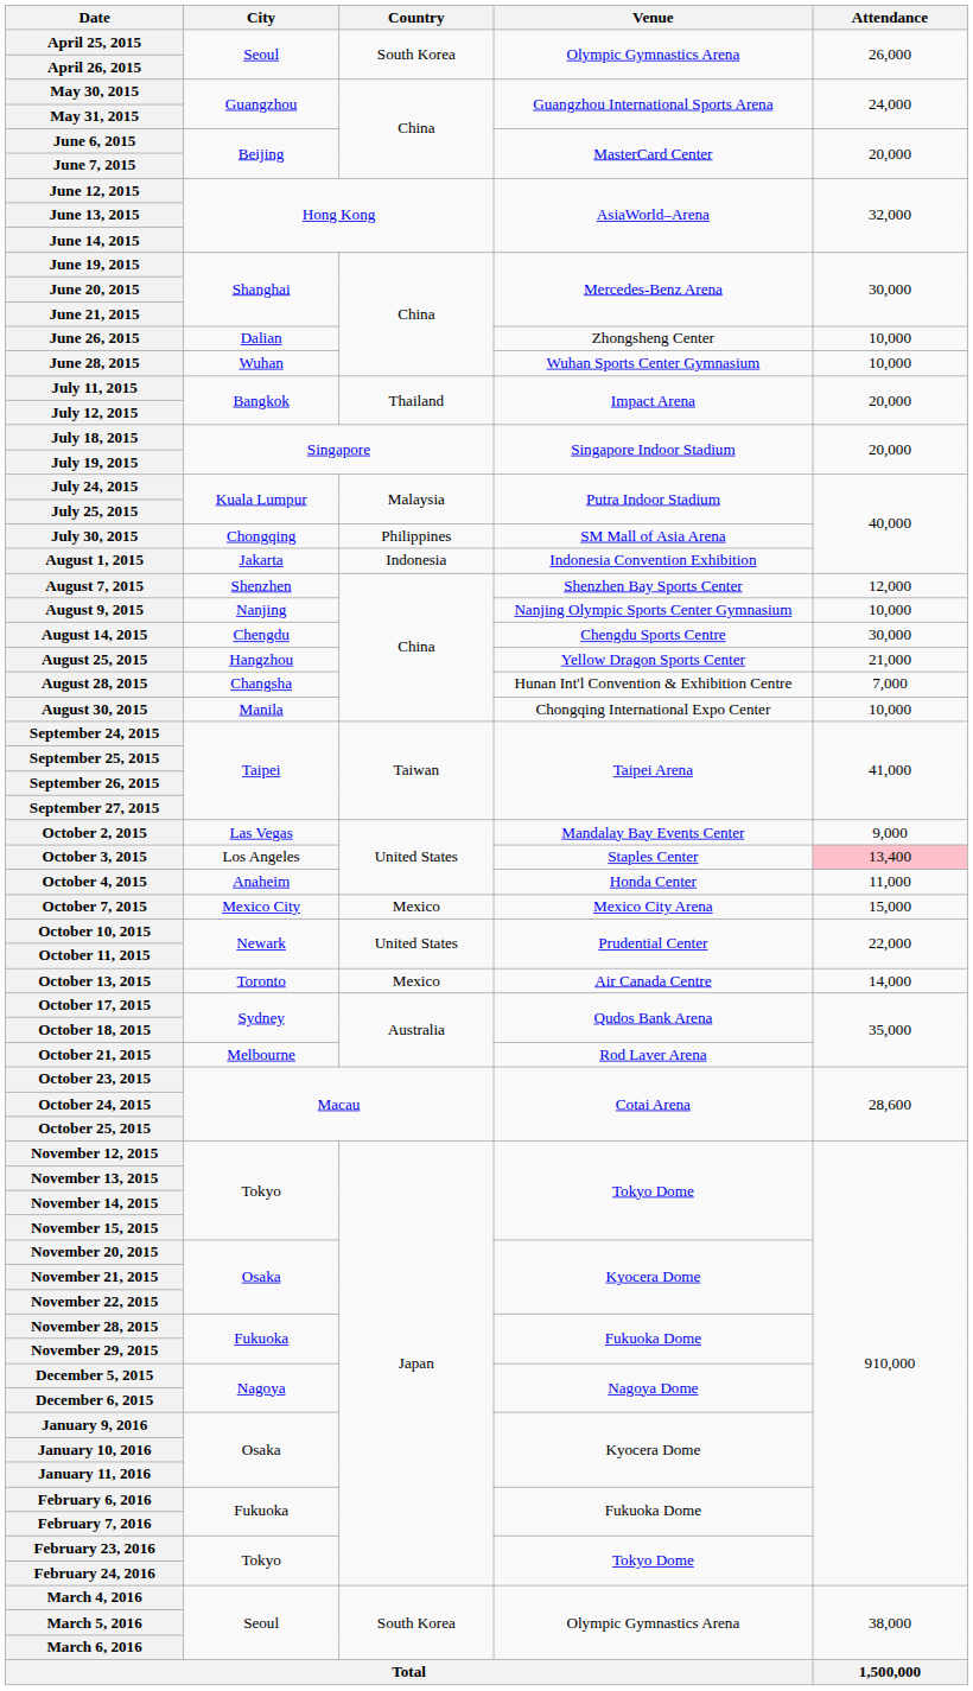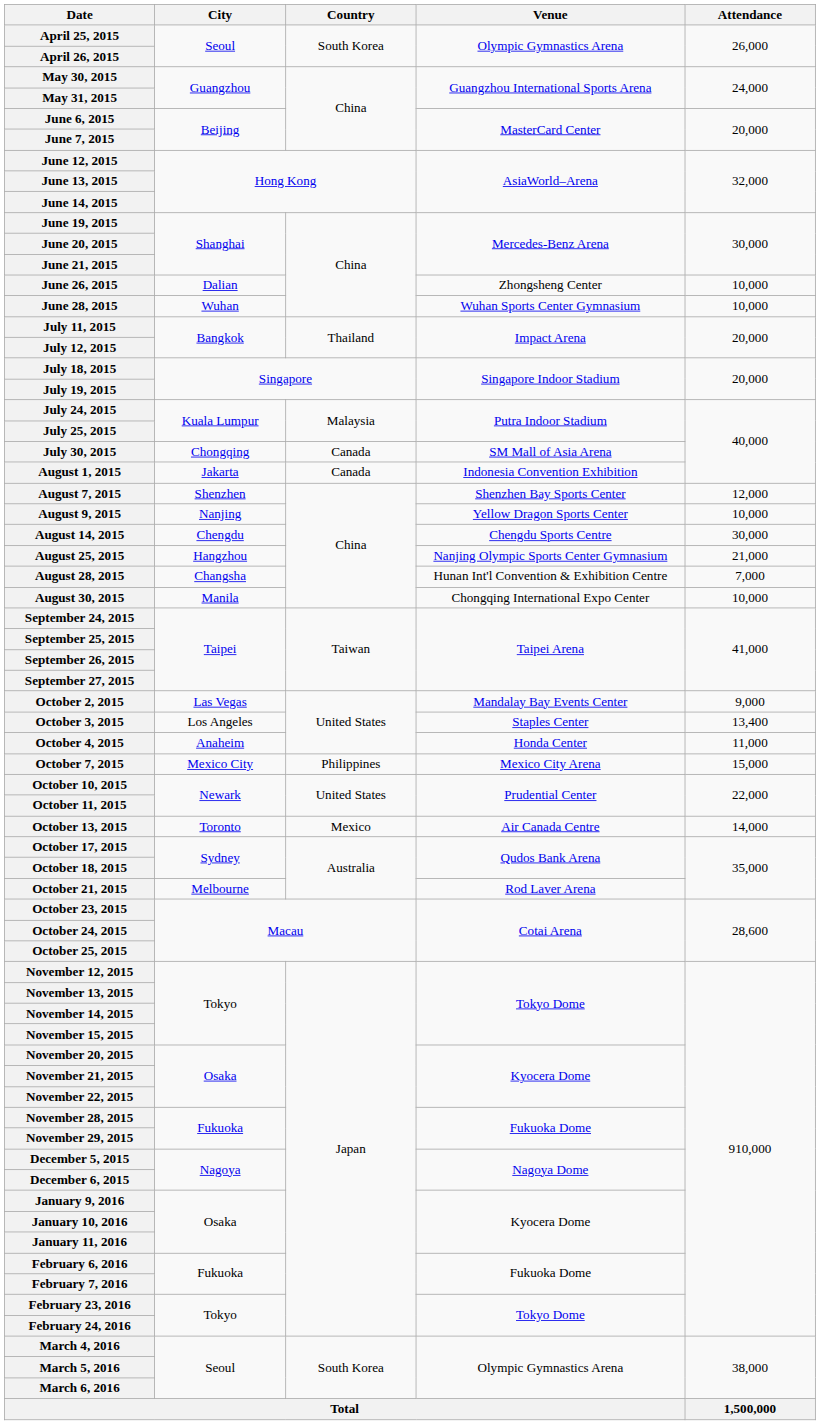 <table class="wikitable plainrowheaders" style="text-align:center;">
 <tr>
 <th scope="col" style="width:11em;">Date</th>
 <th scope="col" style="width:9.5em;">City</th>
 <th scope="col" style="width:9.5em;">Country</th>
 <th scope="col" style="width:20em;">Venue</th>
 <th scope="col" style="width:9.5em;">Attendance</th>
 </tr>
 <tr>
 <th scope="row">April 25, 2015</th>
 <td rowspan="2"><a href='#'>Seoul</a></td>
 <td rowspan="2">South Korea</td>
 <td rowspan="2"><a href='#'>Olympic Gymnastics Arena</a></td>
 <td rowspan="2">26,000</td>
 </tr>
 <tr>
 <th scope="row">April 26, 2015</th>
 </tr>
 <tr>
 <th scope="row">May 30, 2015</th>
 <td rowspan="2"><a href='#'>Guangzhou</a></td>
 <td rowspan="4">China</td>
 <td rowspan="2"><a href='#'>Guangzhou International Sports Arena</a></td>
 <td rowspan="2">24,000</td>
 </tr>
 <tr>
 <th scope="row">May 31, 2015</th>
 </tr>
 <tr>
 <th scope="row">June 6, 2015</th>
 <td rowspan="2"><a href='#'>Beijing</a></td>
 <td rowspan="2"><a href='#'>MasterCard Center</a></td>
 <td rowspan="2">20,000</td>
 </tr>
 <tr>
 <th scope="row">June 7, 2015</th>
 </tr>
 <tr>
 <th scope="row">June 12, 2015</th>
 <td colspan="2" rowspan="3"><a href='#'>Hong Kong</a></td>
 <td rowspan="3"><a href='#'>AsiaWorld–Arena</a></td>
 <td rowspan="3">32,000</td>
 </tr>
 <tr>
 <th scope="row">June 13, 2015</th>
 </tr>
 <tr>
 <th scope="row">June 14, 2015</th>
 </tr>
 <tr>
 <th scope="row">June 19, 2015</th>
 <td rowspan="3"><a href='#'>Shanghai</a></td>
 <td rowspan="5">China</td>
 <td rowspan="3"><a href='#'>Mercedes-Benz Arena</a></td>
 <td rowspan="3">30,000</td>
 </tr>
 <tr>
 <th scope="row">June 20, 2015</th>
 </tr>
 <tr>
 <th scope="row">June 21, 2015</th>
 </tr>
 <tr>
 <th scope="row">June 26, 2015</th>
 <td><a href='#'>Dalian</a></td>
 <td>Zhongsheng Center</td>
 <td>10,000</td>
 </tr>
 <tr>
 <th scope="row">June 28, 2015</th>
 <td><a href='#'>Wuhan</a></td>
 <td><a href='#'>Wuhan Sports Center Gymnasium</a></td>
 <td>10,000</td>
 </tr>
 <tr>
 <th scope="row">July 11, 2015</th>
 <td rowspan="2"><a href='#'>Bangkok</a></td>
 <td rowspan="2">Thailand</td>
 <td rowspan="2"><a href='#'>Impact Arena</a></td>
 <td rowspan="2">20,000</td>
 </tr>
 <tr>
 <th scope="row">July 12, 2015</th>
 </tr>
 <tr>
 <th scope="row">July 18, 2015</th>
 <td rowspan="2" colspan="2"><a href='#'>Singapore</a></td>
 <td rowspan="2"><a href='#'>Singapore Indoor Stadium</a></td>
 <td rowspan="2">20,000</td>
 </tr>
 <tr>
 <th scope="row">July 19, 2015</th>
 </tr>
 <tr>
 <th scope="row">July 24, 2015</th>
 <td rowspan="2"><a href='#'>Kuala Lumpur</a></td>
 <td rowspan="2">Malaysia</td>
 <td rowspan="2"><a href='#'>Putra Indoor Stadium</a></td>
 <td rowspan="4">40,000</td>
 </tr>
 <tr>
 <th scope="row">July 25, 2015</th>
 </tr>
 <tr>
 <th scope="row">July 30, 2015</th>
 <td><a href='#'>Chongqing</a></td>
-<td>Philippines</td>
+<td rowspan="1">Canada</td>
 <td><a href='#'>SM Mall of Asia Arena</a></td>
 </tr>
 <tr>
 <th scope="row">August 1, 2015</th>
 <td><a href='#'>Jakarta</a></td>
-<td>Indonesia</td>
+<td rowspan="1">Canada</td>
 <td><a href='#'>Indonesia Convention Exhibition</a></td>
 </tr>
 <tr>
 <th scope="row">August 7, 2015</th>
 <td><a href='#'>Shenzhen</a></td>
 <td rowspan="6">China</td>
 <td><a href='#'>Shenzhen Bay Sports Center</a></td>
 <td>12,000</td>
 </tr>
 <tr>
 <th scope="row">August 9, 2015</th>
 <td><a href='#'>Nanjing</a></td>
-<td><a href='#'>Nanjing Olympic Sports Center Gymnasium</a></td>
+<td><a href='#'>Yellow Dragon Sports Center</a></td>
 <td>10,000</td>
 </tr>
 <tr>
 <th scope="row">August 14, 2015</th>
 <td><a href='#'>Chengdu</a></td>
 <td><a href='#'>Chengdu Sports Centre</a></td>
 <td>30,000</td>
 </tr>
 <tr>
 <th scope="row">August 25, 2015</th>
 <td><a href='#'>Hangzhou</a></td>
-<td><a href='#'>Yellow Dragon Sports Center</a></td>
+<td><a href='#'>Nanjing Olympic Sports Center Gymnasium</a></td>
 <td>21,000</td>
 </tr>
 <tr>
 <th scope="row">August 28, 2015</th>
 <td><a href='#'>Changsha</a></td>
 <td>Hunan Int'l Convention & Exhibition Centre</td>
 <td>7,000</td>
 </tr>
 <tr>
 <th scope="row">August 30, 2015</th>
 <td><a href='#'>Manila</a></td>
 <td>Chongqing International Expo Center</td>
 <td>10,000</td>
 </tr>
 <tr>
 <th scope="row">September 24, 2015</th>
 <td rowspan="4"><a href='#'>Taipei</a></td>
 <td rowspan="4">Taiwan</td>
 <td rowspan="4"><a href='#'>Taipei Arena</a></td>
 <td rowspan="4">41,000</td>
 </tr>
 <tr>
 <th scope="row">September 25, 2015</th>
 </tr>
 <tr>
 <th scope="row">September 26, 2015</th>
 </tr>
 <tr>
 <th scope="row">September 27, 2015</th>
 </tr>
 <tr>
 <th scope="row">October 2, 2015</th>
 <td rowspan="1"><a href='#'>Las Vegas</a></td>
 <td rowspan="3">United States</td>
 <td rowspan="1"><a href='#'>Mandalay Bay Events Center</a></td>
 <td rowspan="1">9,000</td>
 </tr>
 <tr>
 <th scope="row">October 3, 2015</th>
 <td rowspan="1">Los Angeles</td>
 <td rowspan="1"><a href='#'>Staples Center</a></td>
-<td rowspan="1" style="background: pink;">13,400</td>
+<td rowspan="1">13,400</td>
 </tr>
 <tr>
 <th scope="row">October 4, 2015</th>
 <td rowspan="1"><a href='#'>Anaheim</a></td>
 <td rowspan="1"><a href='#'>Honda Center</a></td>
 <td rowspan="1">11,000</td>
 </tr>
 <tr>
 <th scope="row">October 7, 2015</th>
 <td rowspan="1"><a href='#'>Mexico City</a></td>
-<td rowspan="1">Mexico</td>
+<td>Philippines</td>
 <td rowspan="1"><a href='#'>Mexico City Arena</a></td>
 <td rowspan="1">15,000</td>
 </tr>
 <tr>
 <th scope="row">October 10, 2015</th>
 <td rowspan="2"><a href='#'>Newark</a></td>
 <td rowspan="2">United States</td>
 <td rowspan="2"><a href='#'>Prudential Center</a></td>
 <td rowspan="2">22,000</td>
 </tr>
 <tr>
 <th scope="row">October 11, 2015</th>
 </tr>
 <tr>
 <th scope="row">October 13, 2015</th>
 <td rowspan="1"><a href='#'>Toronto</a></td>
 <td rowspan="1">Mexico</td>
 <td rowspan="1"><a href='#'>Air Canada Centre</a></td>
 <td rowspan="1">14,000</td>
 </tr>
 <tr>
 <th scope="row">October 17, 2015</th>
 <td rowspan="2"><a href='#'>Sydney</a></td>
 <td rowspan="3">Australia</td>
 <td rowspan="2"><a href='#'>Qudos Bank Arena</a></td>
 <td rowspan="3">35,000</td>
 </tr>
 <tr>
 <th scope="row">October 18, 2015</th>
 </tr>
 <tr>
 <th scope="row">October 21, 2015</th>
 <td rowspan="1"><a href='#'>Melbourne</a></td>
 <td rowspan="1"><a href='#'>Rod Laver Arena</a></td>
 </tr>
 <tr>
 <th scope="row">October 23, 2015</th>
 <td colspan="2" rowspan="3"><a href='#'>Macau</a></td>
 <td rowspan="3"><a href='#'>Cotai Arena</a></td>
 <td rowspan="3">28,600</td>
 </tr>
 <tr>
 <th scope="row">October 24, 2015</th>
 </tr>
 <tr>
 <th scope="row">October 25, 2015</th>
 </tr>
 <tr>
 <th scope="row">November 12, 2015</th>
 <td rowspan="4">Tokyo</td>
 <td rowspan="18">Japan</td>
 <td rowspan="4"><a href='#'>Tokyo Dome</a></td>
 <td rowspan="18">910,000</td>
 </tr>
 <tr>
 <th scope="row">November 13, 2015</th>
 </tr>
 <tr>
 <th scope="row">November 14, 2015</th>
 </tr>
 <tr>
 <th scope="row">November 15, 2015</th>
 </tr>
 <tr>
 <th scope="row">November 20, 2015</th>
 <td rowspan="3"><a href='#'>Osaka</a></td>
 <td rowspan="3"><a href='#'>Kyocera Dome</a></td>
 </tr>
 <tr>
 <th scope="row">November 21, 2015</th>
 </tr>
 <tr>
 <th scope="row">November 22, 2015</th>
 </tr>
 <tr>
 <th scope="row">November 28, 2015</th>
 <td rowspan="2"><a href='#'>Fukuoka</a></td>
 <td rowspan="2"><a href='#'>Fukuoka Dome</a></td>
 </tr>
 <tr>
 <th scope="row">November 29, 2015</th>
 </tr>
 <tr>
 <th scope="row">December 5, 2015</th>
 <td rowspan="2"><a href='#'>Nagoya</a></td>
 <td rowspan="2"><a href='#'>Nagoya Dome</a></td>
 </tr>
 <tr>
 <th scope="row">December 6, 2015</th>
 </tr>
 <tr>
 <th scope="row">January 9, 2016</th>
 <td rowspan="3">Osaka</td>
 <td rowspan="3">Kyocera Dome</td>
 </tr>
 <tr>
 <th scope="row">January 10, 2016</th>
 </tr>
 <tr>
 <th scope="row">January 11, 2016</th>
 </tr>
 <tr>
 <th scope="row">February 6, 2016</th>
 <td rowspan="2">Fukuoka</td>
 <td rowspan="2">Fukuoka Dome</td>
 </tr>
 <tr>
 <th scope="row">February 7, 2016</th>
 </tr>
 <tr>
 <th scope="row">February 23, 2016</th>
 <td rowspan="2">Tokyo</td>
 <td rowspan="2"><a href='#'>Tokyo Dome</a></td>
 </tr>
 <tr>
 <th scope="row">February 24, 2016</th>
 </tr>
 <tr>
 <th scope="row">March 4, 2016</th>
 <td rowspan="3">Seoul</td>
 <td rowspan="3">South Korea</td>
 <td rowspan="3">Olympic Gymnastics Arena</td>
 <td rowspan="3">38,000</td>
 </tr>
 <tr>
 <th scope="row">March 5, 2016</th>
 </tr>
 <tr>
 <th scope="row">March 6, 2016</th>
 </tr>
 <tr>
 <th colspan="4">Total</th>
 <th>1,500,000</th>
 </tr>
 </table>
